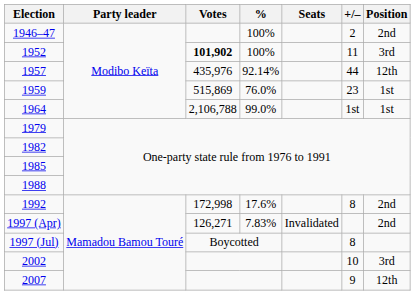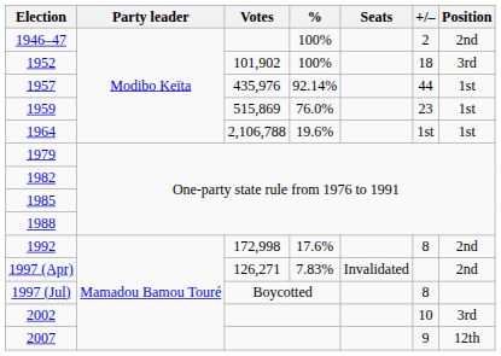 <table class="wikitable" style="text-align:center">
 <tr>
 <th>Election</th>
 <th>Party leader</th>
 <th><strong>Votes</strong></th>
 <th><strong>%</strong></th>
 <th><strong>Seats</strong></th>
 <th><strong>+/–</strong></th>
 <th>Position</th>
 </tr>
 <tr>
 <td><a href='#'>1946–47</a></td>
 <td rowspan="5"><a href='#'>Modibo Keïta</a></td>
 <td></td>
 <td>100%</td>
 <td></td>
 <td> 2</td>
 <td> 2nd</td>
 </tr>
 <tr>
 <td><a href='#'>1952</a></td>
-<td><strong>101,902</strong></td>
+<td>101,902</td>
 <td>100%</td>
 <td></td>
-<td> 11</td>
+<td> 18</td>
 <td> 3rd</td>
 </tr>
 <tr>
 <td><a href='#'>1957</a></td>
 <td>435,976</td>
 <td>92.14%</td>
 <td></td>
 <td> 44</td>
-<td> 12th</td>
+<td> 1st</td>
 </tr>
 <tr>
 <td><a href='#'>1959</a></td>
 <td>515,869</td>
 <td>76.0%</td>
 <td></td>
 <td> 23</td>
 <td> 1st</td>
 </tr>
 <tr>
 <td><a href='#'>1964</a></td>
 <td>2,106,788</td>
-<td>99.0%</td>
+<td>19.6%</td>
 <td></td>
 <td> 1st</td>
 <td> 1st</td>
 </tr>
 <tr>
 <td><a href='#'>1979</a></td>
 <td colspan="6" rowspan="4">One-party state rule from 1976 to 1991</td>
 </tr>
 <tr>
 <td><a href='#'>1982</a></td>
 </tr>
 <tr>
 <td><a href='#'>1985</a></td>
 </tr>
 <tr>
 <td><a href='#'>1988</a></td>
 </tr>
 <tr>
 <td><a href='#'>1992</a></td>
 <td rowspan="5"><a href='#'>Mamadou Bamou Touré</a></td>
 <td>172,998</td>
 <td>17.6%</td>
 <td></td>
 <td> 8</td>
 <td> 2nd</td>
 </tr>
 <tr>
 <td><a href='#'>1997 (Apr)</a></td>
 <td>126,271</td>
 <td>7.83%</td>
 <td>Invalidated</td>
 <td></td>
 <td> 2nd</td>
 </tr>
 <tr>
 <td><a href='#'>1997 (Jul)</a></td>
 <td colspan="2">Boycotted</td>
 <td></td>
 <td> 8</td>
 <td></td>
 </tr>
 <tr>
 <td><a href='#'>2002</a></td>
 <td colspan="2"></td>
 <td></td>
 <td> 10</td>
 <td> 3rd</td>
 </tr>
 <tr>
 <td><a href='#'>2007</a></td>
 <td colspan="2"></td>
 <td></td>
 <td> 9</td>
 <td> 12th</td>
 </tr>
 </table>
